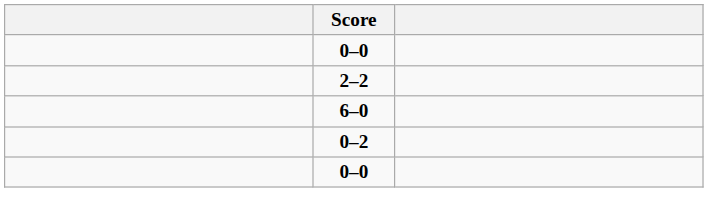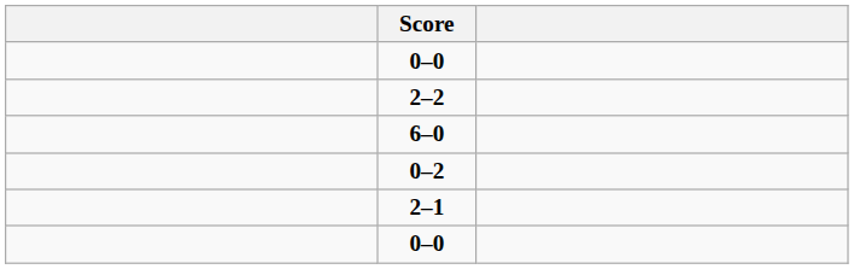 <table class="wikitable" style="text-align: center; font-size:100% ">
 <tr>
 <th align="right" width="250"></th>
 <th width="60">Score</th>
 <th align="left" width="250"></th>
 </tr>
 <tr>
 <td align=left></td>
 <td align=center><strong>0–0</strong></td>
 <td align=left></td>
 </tr>
 <tr>
 <td align=left></td>
 <td align=center><strong>2–2</strong></td>
 <td align=left></td>
 </tr>
 <tr>
 <td align=left></td>
 <td align=center><strong>6–0</strong></td>
 <td align=left></td>
 </tr>
 <tr>
 <td align=left></td>
 <td align=center><strong>0–2</strong></td>
 <td align=left></td>
 </tr>
 <tr>
 <td align=left></td>
+<td align=center><strong>2–1</strong></td>
+<td align=left></td>
+</tr>
+<tr>
+<td align=left></td>
 <td align=center><strong>0–0</strong></td>
 <td align=left></td>
 </tr>
 </table>
